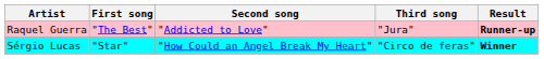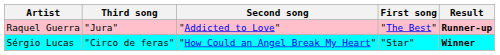 <table class=wikitable>
 <tr>
 <th>Artist</th>
+<th>Third song</th>
+<th>Second song</th>
 <th>First song</th>
-<th>Second song</th>
-<th>Third song</th>
 <th>Result</th>
 </tr>
 <tr style="background:pink;">
 <td>Raquel Guerra</td>
+<td>"Jura"</td>
+<td>"<a href='#'>Addicted to Love</a>"</td>
 <td>"<a href='#'>The Best</a>"</td>
-<td>"<a href='#'>Addicted to Love</a>"</td>
-<td>"Jura"</td>
 <td><strong>Runner-up</strong></td>
 </tr>
 <tr style="background:cyan;">
 <td>Sérgio Lucas</td>
+<td>"Circo de feras"</td>
+<td>"<a href='#'>How Could an Angel Break My Heart</a>"</td>
 <td>"Star"</td>
-<td>"<a href='#'>How Could an Angel Break My Heart</a>"</td>
-<td>"Circo de feras"</td>
 <td><strong>Winner</strong></td>
 </tr>
 </table>
